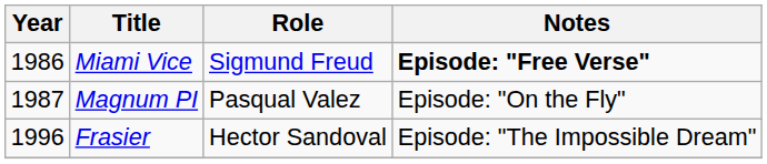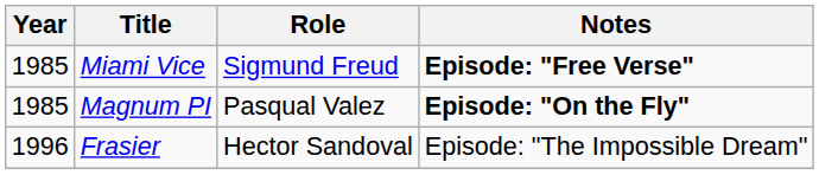 <table class="wikitable">
 <tr>
 <th>Year</th>
 <th>Title</th>
 <th>Role</th>
 <th>Notes</th>
 </tr>
 <tr>
-<td>1986</td>
+<td>1985</td>
 <td><em><a href='#'>Miami Vice</a></em></td>
 <td><a href='#'>Sigmund Freud</a></td>
 <td><strong>Episode: "Free Verse"</strong></td>
 </tr>
 <tr>
-<td>1987</td>
+<td>1985</td>
 <td><em><a href='#'>Magnum PI</a></em></td>
 <td>Pasqual Valez</td>
-<td>Episode: "On the Fly"</td>
+<td><strong>Episode: "On the Fly"</strong></td>
 </tr>
 <tr>
 <td>1996</td>
 <td><em><a href='#'>Frasier</a></em></td>
 <td>Hector Sandoval</td>
 <td>Episode: "The Impossible Dream"</td>
 </tr>
 <tr>
 </tr>
 </table>
